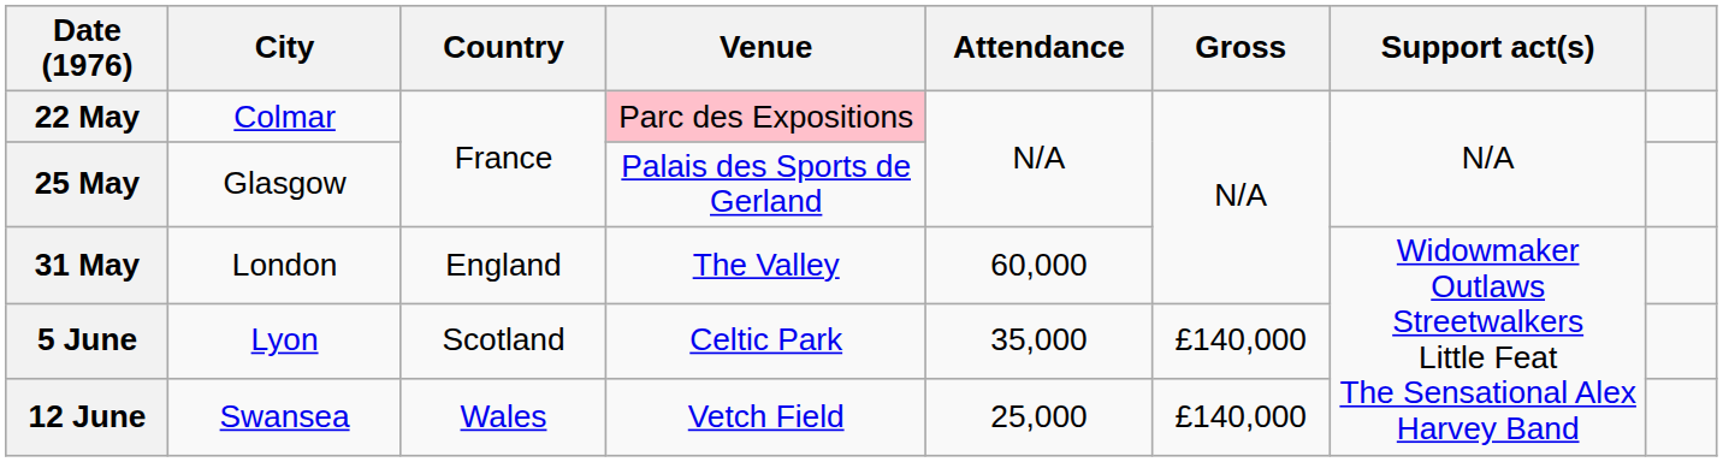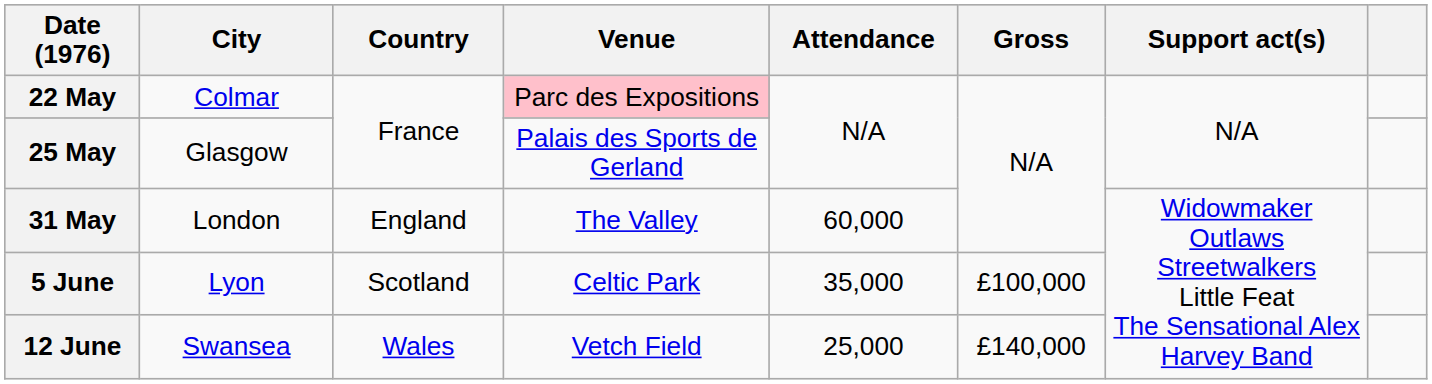 <table class="wikitable plainrowheaders" style="text-align:center;">
 <tr>
 <th scope="col" style="width:8em;">Date<br>(1976)</th>
 <th scope="col" style="width:12em;">City</th>
 <th scope="col" style="width:10em;">Country</th>
 <th scope="col" style="width:18em;">Venue</th>
 <th scope="col" style="width:9em;">Attendance</th>
 <th scope="col" style="width:7em;">Gross</th>
 <th scope="col" style="width:16em;">Support act(s)</th>
 <th scope="col" style="width:5em;" class="unsortable"></th>
 </tr>
 <tr>
 <th scope="row">22 May</th>
 <td><a href='#'>Colmar</a></td>
 <td rowspan="2">France</td>
 <td style="background: pink;">Parc des Expositions</td>
 <td rowspan="2">N/A</td>
 <td rowspan="3">N/A</td>
 <td rowspan="2">N/A</td>
 <td></td>
 </tr>
 <tr>
 <th scope="row">25 May</th>
 <td>Glasgow</td>
 <td><a href='#'>Palais des Sports de Gerland</a></td>
 <td></td>
 </tr>
 <tr>
 <th scope="row">31 May</th>
 <td>London</td>
 <td>England</td>
 <td><a href='#'>The Valley</a></td>
 <td>60,000</td>
 <td rowspan="3"><a href='#'>Widowmaker</a><br><a href='#'>Outlaws</a><br><a href='#'>Streetwalkers</a><br>Little Feat<br><a href='#'>The Sensational Alex Harvey Band</a></td>
 <td></td>
 </tr>
 <tr>
 <th scope="row">5 June</th>
 <td><a href='#'>Lyon</a></td>
 <td>Scotland</td>
 <td><a href='#'>Celtic Park</a></td>
 <td>35,000</td>
-<td>£140,000</td>
+<td>£100,000</td>
 <td></td>
 </tr>
 <tr>
 <th scope="row">12 June</th>
 <td><a href='#'>Swansea</a></td>
 <td><a href='#'>Wales</a></td>
 <td><a href='#'>Vetch Field</a></td>
 <td>25,000</td>
 <td>£140,000</td>
 <td></td>
 </tr>
 </table>
